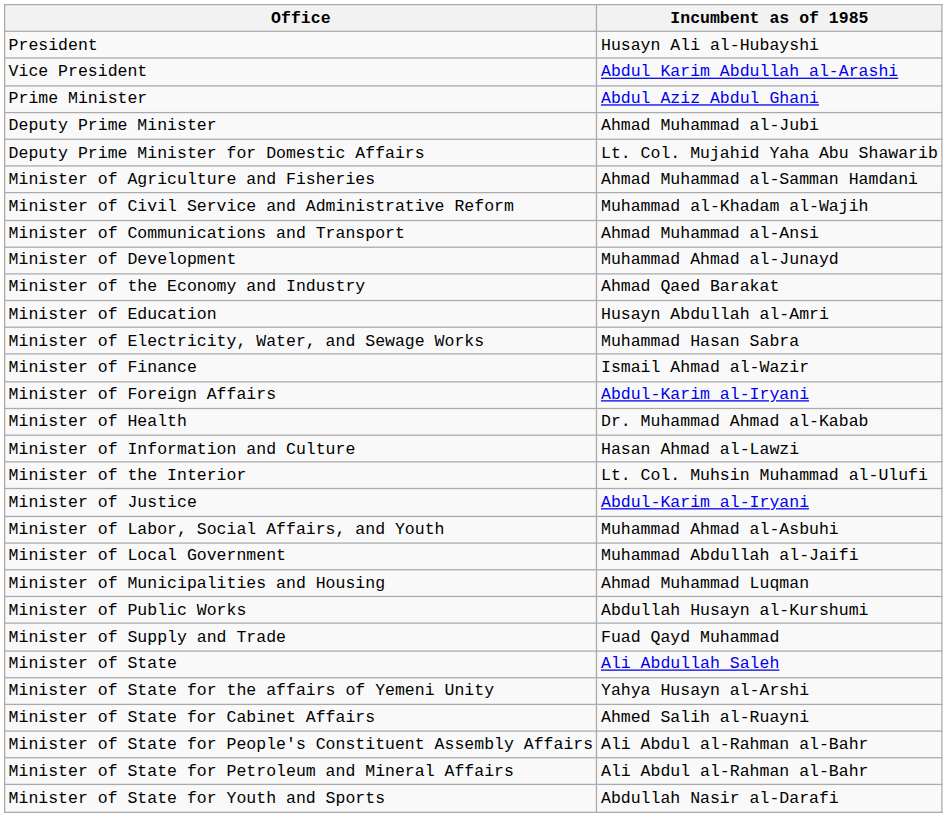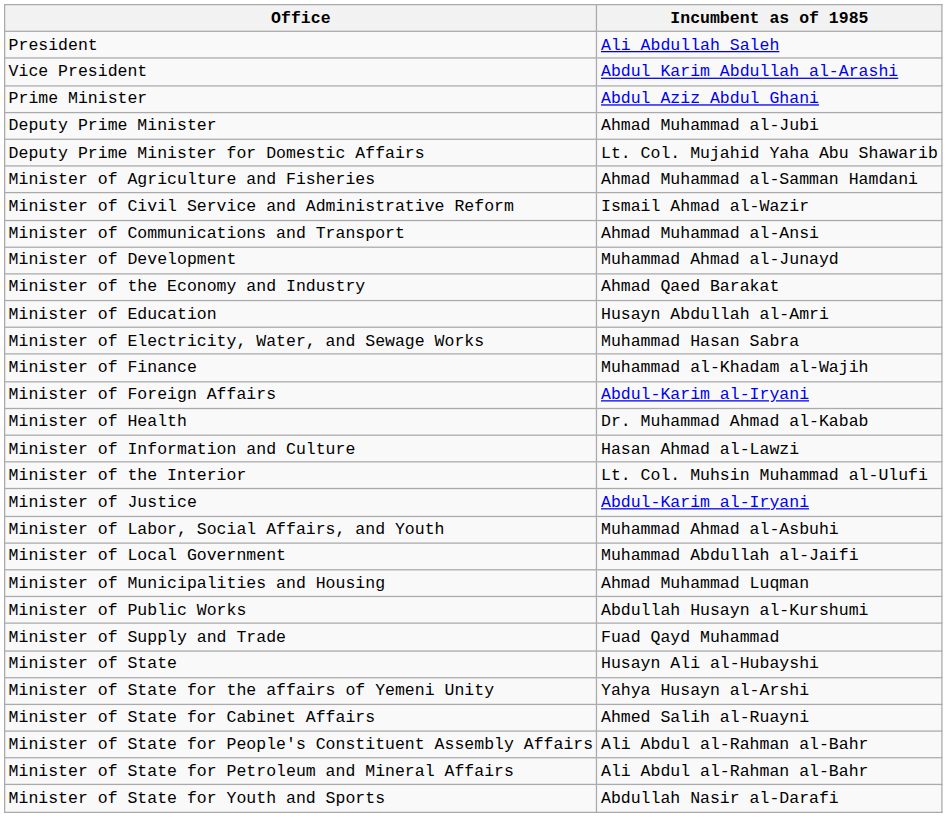 <table class="wikitable sortable">
 <tr>
 <th>Office</th>
 <th>Incumbent as of 1985</th>
 </tr>
 <tr>
 <td>President</td>
-<td>Husayn Ali al-Hubayshi</td>
+<td><a href='#'>Ali Abdullah Saleh</a></td>
 </tr>
 <tr>
 <td>Vice President</td>
 <td><a href='#'>Abdul Karim Abdullah al-Arashi</a></td>
 </tr>
 <tr>
 <td>Prime Minister</td>
 <td><a href='#'>Abdul Aziz Abdul Ghani</a></td>
 </tr>
 <tr>
 <td>Deputy Prime Minister</td>
 <td>Ahmad Muhammad al-Jubi</td>
 </tr>
 <tr>
 <td>Deputy Prime Minister for Domestic Affairs</td>
 <td>Lt. Col. Mujahid Yaha Abu Shawarib</td>
 </tr>
 <tr>
 <td>Minister of Agriculture and Fisheries</td>
 <td>Ahmad Muhammad al-Samman Hamdani</td>
 </tr>
 <tr>
 <td>Minister of Civil Service and Administrative Reform</td>
-<td>Muhammad al-Khadam al-Wajih</td>
+<td>Ismail Ahmad al-Wazir</td>
 </tr>
 <tr>
 <td>Minister of Communications and Transport</td>
 <td>Ahmad Muhammad al-Ansi</td>
 </tr>
 <tr>
 <td>Minister of Development</td>
 <td>Muhammad Ahmad al-Junayd</td>
 </tr>
 <tr>
 <td>Minister of the Economy and Industry</td>
 <td>Ahmad Qaed Barakat</td>
 </tr>
 <tr>
 <td>Minister of Education</td>
 <td>Husayn Abdullah al-Amri</td>
 </tr>
 <tr>
 <td>Minister of Electricity, Water, and Sewage Works</td>
 <td>Muhammad Hasan Sabra</td>
 </tr>
 <tr>
 <td>Minister of Finance</td>
-<td>Ismail Ahmad al-Wazir</td>
+<td>Muhammad al-Khadam al-Wajih</td>
 </tr>
 <tr>
 <td>Minister of Foreign Affairs</td>
 <td><a href='#'>Abdul-Karim al-Iryani</a></td>
 </tr>
 <tr>
 <td>Minister of Health</td>
 <td>Dr. Muhammad Ahmad al-Kabab</td>
 </tr>
 <tr>
 <td>Minister of Information and Culture</td>
 <td>Hasan Ahmad al-Lawzi</td>
 </tr>
 <tr>
 <td>Minister of the Interior</td>
 <td>Lt. Col. Muhsin Muhammad al-Ulufi</td>
 </tr>
 <tr>
 <td>Minister of Justice</td>
 <td><a href='#'>Abdul-Karim al-Iryani</a></td>
 </tr>
 <tr>
 <td>Minister of Labor, Social Affairs, and Youth</td>
 <td>Muhammad Ahmad al-Asbuhi</td>
 </tr>
 <tr>
 <td>Minister of Local Government</td>
 <td>Muhammad Abdullah al-Jaifi</td>
 </tr>
 <tr>
 <td>Minister of Municipalities and Housing</td>
 <td>Ahmad Muhammad Luqman</td>
 </tr>
 <tr>
 <td>Minister of Public Works</td>
 <td>Abdullah Husayn al-Kurshumi</td>
 </tr>
 <tr>
 <td>Minister of Supply and Trade</td>
 <td>Fuad Qayd Muhammad</td>
 </tr>
 <tr>
 <td>Minister of State</td>
-<td><a href='#'>Ali Abdullah Saleh</a></td>
+<td>Husayn Ali al-Hubayshi</td>
 </tr>
 <tr>
 <td>Minister of State for the affairs of Yemeni Unity</td>
 <td>Yahya Husayn al-Arshi</td>
 </tr>
 <tr>
 <td>Minister of State for Cabinet Affairs</td>
 <td>Ahmed Salih al-Ruayni</td>
 </tr>
 <tr>
 <td>Minister of State for People's Constituent Assembly Affairs</td>
 <td>Ali Abdul al-Rahman al-Bahr</td>
 </tr>
 <tr>
 <td>Minister of State for Petroleum and Mineral Affairs</td>
 <td>Ali Abdul al-Rahman al-Bahr</td>
 </tr>
 <tr>
 <td>Minister of State for Youth and Sports</td>
 <td>Abdullah Nasir al-Darafi</td>
 </tr>
 </table>
